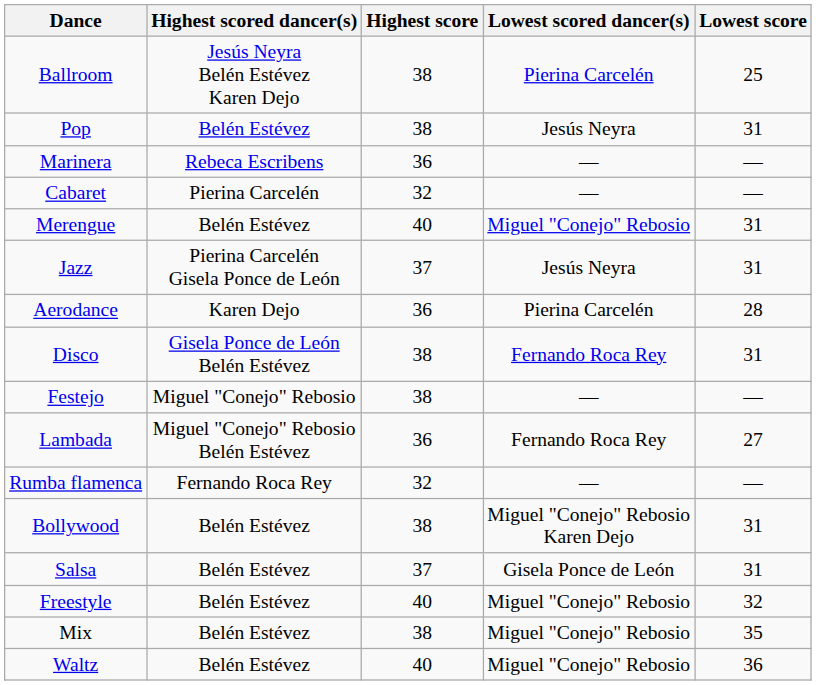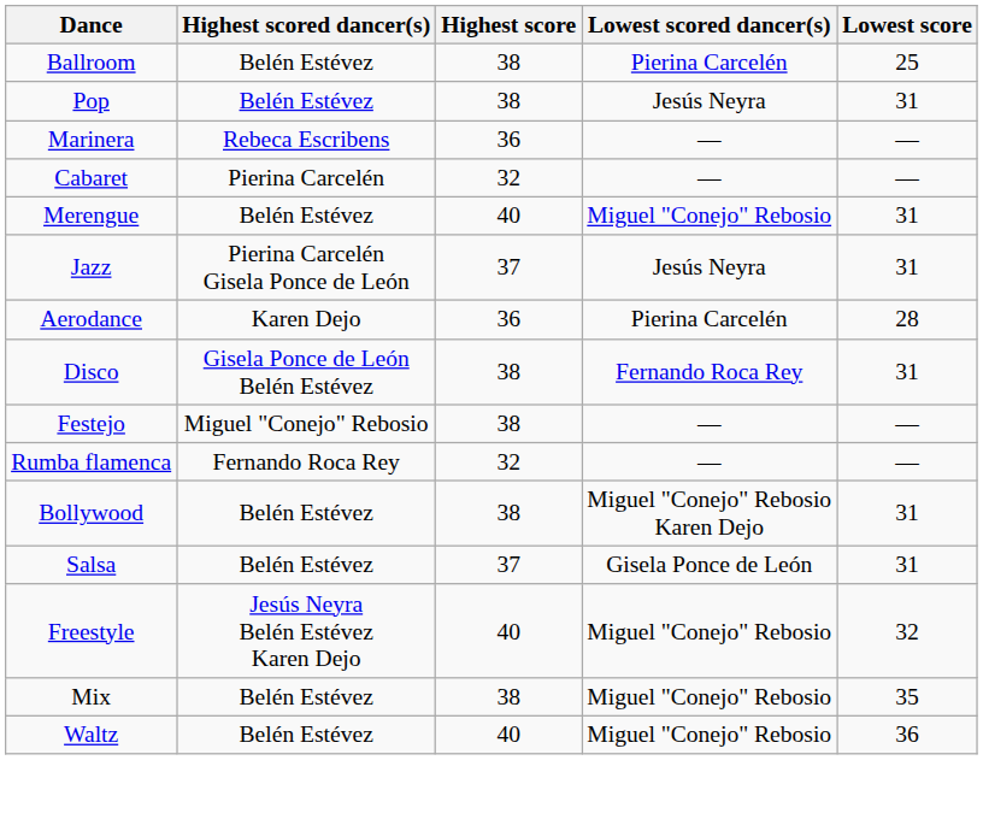 <table class="wikitable sortable" style="text-align:center; white-space:nowrap;  font-size:97%;">
 <tr>
 <th>Dance</th>
 <th class="sortable">Highest scored dancer(s)</th>
 <th>Highest score</th>
 <th class="sortable">Lowest scored dancer(s)</th>
 <th>Lowest score</th>
 </tr>
 <tr>
 <td><a href='#'>Ballroom</a></td>
-<td><a href='#'>Jesús Neyra</a><br>Belén Estévez<br>Karen Dejo</td>
+<td>Belén Estévez</td>
 <td>38</td>
 <td><a href='#'>Pierina Carcelén</a></td>
 <td>25</td>
 </tr>
 <tr>
 <td><a href='#'>Pop</a></td>
 <td><a href='#'>Belén Estévez</a></td>
 <td>38</td>
 <td>Jesús Neyra</td>
 <td>31</td>
 </tr>
 <tr>
 <td><a href='#'>Marinera</a></td>
 <td><a href='#'>Rebeca Escribens</a></td>
 <td>36</td>
 <td>—</td>
 <td>—</td>
 </tr>
 <tr>
 <td><a href='#'>Cabaret</a></td>
 <td>Pierina Carcelén</td>
 <td>32</td>
 <td>—</td>
 <td>—</td>
 </tr>
 <tr>
 <td><a href='#'>Merengue</a></td>
 <td>Belén Estévez</td>
 <td>40</td>
 <td><a href='#'>Miguel "Conejo" Rebosio</a></td>
 <td>31</td>
 </tr>
 <tr>
 <td><a href='#'>Jazz</a></td>
 <td>Pierina Carcelén<br>Gisela Ponce de León</td>
 <td>37</td>
 <td>Jesús Neyra</td>
 <td>31</td>
 </tr>
 <tr>
 <td><a href='#'>Aerodance</a></td>
 <td>Karen Dejo</td>
 <td>36</td>
 <td>Pierina Carcelén</td>
 <td>28</td>
 </tr>
 <tr>
 <td><a href='#'>Disco</a></td>
 <td><a href='#'>Gisela Ponce de León</a><br>Belén Estévez</td>
 <td>38</td>
 <td><a href='#'>Fernando Roca Rey</a></td>
 <td>31</td>
 </tr>
 <tr>
 <td><a href='#'>Festejo</a></td>
 <td>Miguel "Conejo" Rebosio</td>
 <td>38</td>
 <td>—</td>
 <td>—</td>
 </tr>
 <tr>
-<td><a href='#'>Lambada</a></td>
-<td>Miguel "Conejo" Rebosio<br>Belén Estévez</td>
-<td>36</td>
-<td>Fernando Roca Rey</td>
-<td>27</td>
-</tr>
-<tr>
 <td><a href='#'>Rumba flamenca</a></td>
 <td>Fernando Roca Rey</td>
 <td>32</td>
 <td>—</td>
 <td>—</td>
 </tr>
 <tr>
 <td><a href='#'>Bollywood</a></td>
 <td>Belén Estévez</td>
 <td>38</td>
 <td>Miguel "Conejo" Rebosio<br>Karen Dejo</td>
 <td>31</td>
 </tr>
 <tr>
 <td><a href='#'>Salsa</a></td>
 <td>Belén Estévez</td>
 <td>37</td>
 <td>Gisela Ponce de León</td>
 <td>31</td>
 </tr>
 <tr>
 <td><a href='#'>Freestyle</a></td>
-<td>Belén Estévez</td>
+<td><a href='#'>Jesús Neyra</a><br>Belén Estévez<br>Karen Dejo</td>
 <td>40</td>
 <td>Miguel "Conejo" Rebosio</td>
 <td>32</td>
 </tr>
 <tr>
 <td>Mix</td>
 <td>Belén Estévez</td>
 <td>38</td>
 <td>Miguel "Conejo" Rebosio</td>
 <td>35</td>
 </tr>
 <tr>
 <td><a href='#'>Waltz</a></td>
 <td>Belén Estévez</td>
 <td>40</td>
 <td>Miguel "Conejo" Rebosio</td>
 <td>36</td>
 </tr>
 </table>
